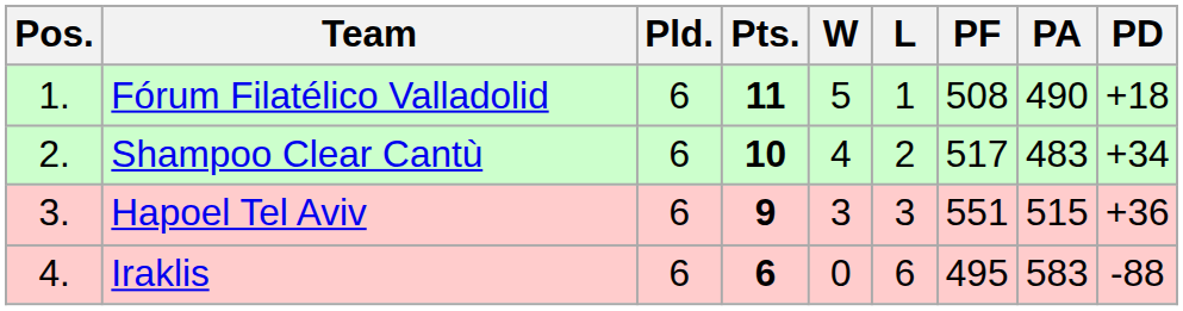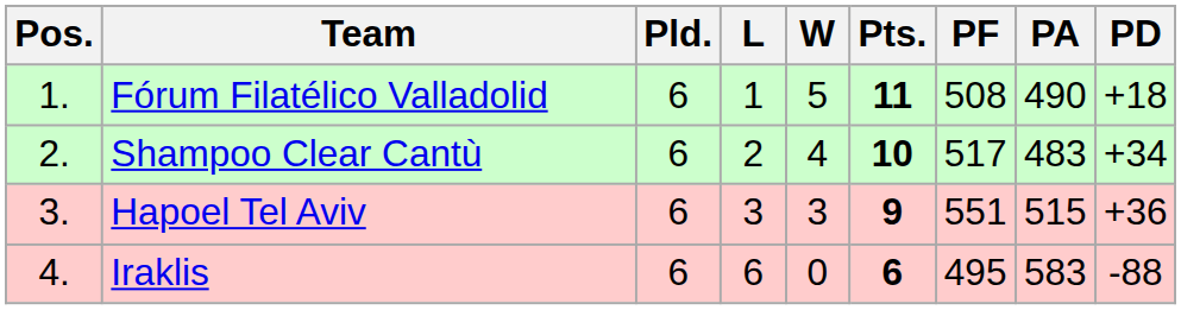 <table class="wikitable" style="text-align:center">
 <tr>
 <th width=15>Pos.</th>
 <th width=220>Team</th>
 <th width=20>Pld.</th>
+<th width=20>L</th>
+<th width=20>W</th>
 <th width=20>Pts.</th>
-<th width=20>W</th>
-<th width=20>L</th>
 <th width=20>PF</th>
 <th width=20>PA</th>
 <th width=20>PD</th>
 </tr>
 <tr style="background: #ccffcc;">
 <td>1.</td>
 <td align=left> <a href='#'>Fórum Filatélico Valladolid</a></td>
 <td>6</td>
+<td>1</td>
+<td>5</td>
 <td><strong>11</strong></td>
-<td>5</td>
-<td>1</td>
 <td>508</td>
 <td>490</td>
 <td>+18</td>
 </tr>
 <tr style="background: #ccffcc;">
 <td>2.</td>
 <td align=left> <a href='#'>Shampoo Clear Cantù</a></td>
 <td>6</td>
+<td>2</td>
+<td>4</td>
 <td><strong>10</strong></td>
-<td>4</td>
-<td>2</td>
 <td>517</td>
 <td>483</td>
 <td>+34</td>
 </tr>
 <tr style="background: #ffcccc;">
 <td>3.</td>
 <td align=left> <a href='#'>Hapoel Tel Aviv</a></td>
 <td>6</td>
-<td><strong>9</strong></td>
 <td>3</td>
 <td>3</td>
+<td><strong>9</strong></td>
 <td>551</td>
 <td>515</td>
 <td>+36</td>
 </tr>
 <tr style="background: #ffcccc;">
 <td>4.</td>
 <td align=left> <a href='#'>Iraklis</a></td>
 <td>6</td>
+<td>6</td>
+<td>0</td>
 <td><strong>6</strong></td>
-<td>0</td>
-<td>6</td>
 <td>495</td>
 <td>583</td>
 <td>-88</td>
 </tr>
 </table>
